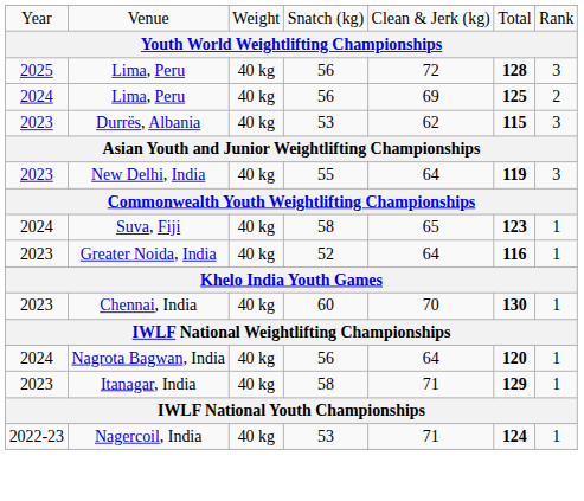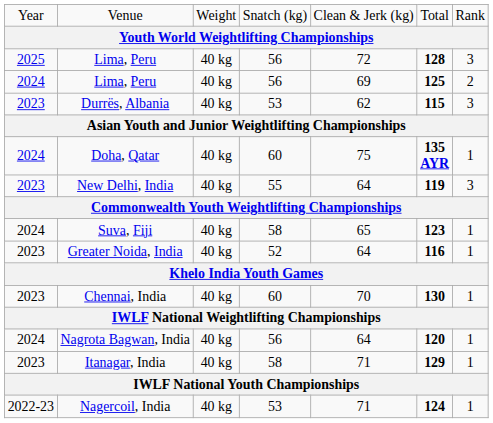 <table class=wikitable  style="text-align:center;">
 <tr>
 <td>Year</td>
 <td>Venue</td>
 <td>Weight</td>
 <td>Snatch (kg)</td>
 <td>Clean & Jerk (kg)</td>
 <td>Total</td>
 <td>Rank</td>
 </tr>
 <tr>
 <th colspan="7"><a href='#'>Youth World Weightlifting Championships</a></th>
 </tr>
 <tr>
 <td><a href='#'>2025</a></td>
 <td> <a href='#'>Lima</a>, <a href='#'>Peru</a></td>
 <td>40 kg</td>
 <td>56</td>
 <td>72</td>
 <td><strong>128</strong></td>
 <td>3 </td>
 </tr>
 <tr>
 <td><a href='#'>2024</a></td>
 <td> <a href='#'>Lima</a>, <a href='#'>Peru</a></td>
 <td>40 kg</td>
 <td>56</td>
 <td>69</td>
 <td><strong>125</strong></td>
 <td>2 </td>
 </tr>
 <tr>
 <td><a href='#'>2023</a></td>
 <td> <a href='#'>Durrës</a>, <a href='#'>Albania</a></td>
 <td>40 kg</td>
 <td>53</td>
 <td>62</td>
 <td><strong>115</strong></td>
 <td>3 </td>
 </tr>
 <tr>
 <th colspan="7">Asian Youth and Junior Weightlifting Championships</th>
+</tr>
+<tr>
+<td><a href='#'>2024</a></td>
+<td> <a href='#'>Doha</a>, <a href='#'>Qatar</a></td>
+<td>40 kg</td>
+<td>60</td>
+<td>75</td>
+<td><strong>135</strong> <br><strong><a href='#'>AYR</a></strong></td>
+<td>1</td>
 </tr>
 <tr>
 <td><a href='#'>2023</a></td>
 <td> <a href='#'>New Delhi</a>, <a href='#'>India</a></td>
 <td>40 kg</td>
 <td>55</td>
 <td>64</td>
 <td><strong>119</strong></td>
 <td>3 </td>
 </tr>
 <tr>
 <th colspan="7"><a href='#'>Commonwealth Youth Weightlifting Championships</a></th>
 </tr>
 <tr>
 <td>2024</td>
 <td> <a href='#'>Suva</a>, <a href='#'>Fiji</a></td>
 <td>40 kg</td>
 <td>58</td>
 <td>65</td>
 <td><strong>123</strong></td>
 <td>1 </td>
 </tr>
 <tr>
 <td>2023</td>
 <td> <a href='#'>Greater Noida</a>, <a href='#'>India</a></td>
 <td>40 kg</td>
 <td>52</td>
 <td>64</td>
 <td><strong>116</strong></td>
 <td>1 </td>
 </tr>
 <tr>
 <th colspan="7"><a href='#'>Khelo India Youth Games</a></th>
 </tr>
 <tr>
 <td>2023</td>
 <td> <a href='#'>Chennai</a>, India</td>
 <td>40 kg</td>
 <td>60</td>
 <td>70</td>
 <td><strong>130</strong></td>
 <td>1 </td>
 </tr>
 <tr>
 <th colspan="7"><a href='#'>IWLF</a> National Weightlifting Championships</th>
 </tr>
 <tr>
 <td>2024</td>
 <td> <a href='#'>Nagrota Bagwan</a>, India</td>
 <td>40 kg</td>
 <td>56</td>
 <td>64</td>
 <td><strong>120</strong></td>
 <td>1 </td>
 </tr>
 <tr>
 <td>2023</td>
 <td> <a href='#'>Itanagar</a>, India</td>
 <td>40 kg</td>
 <td>58</td>
 <td>71</td>
 <td><strong>129</strong></td>
 <td>1 </td>
 </tr>
 <tr>
 <th colspan="7">IWLF National Youth Championships</th>
 </tr>
 <tr>
 <td>2022-23</td>
 <td> <a href='#'>Nagercoil</a>, India</td>
 <td>40 kg</td>
 <td>53</td>
 <td>71</td>
 <td><strong>124</strong></td>
 <td>1 </td>
 </tr>
 </table>
